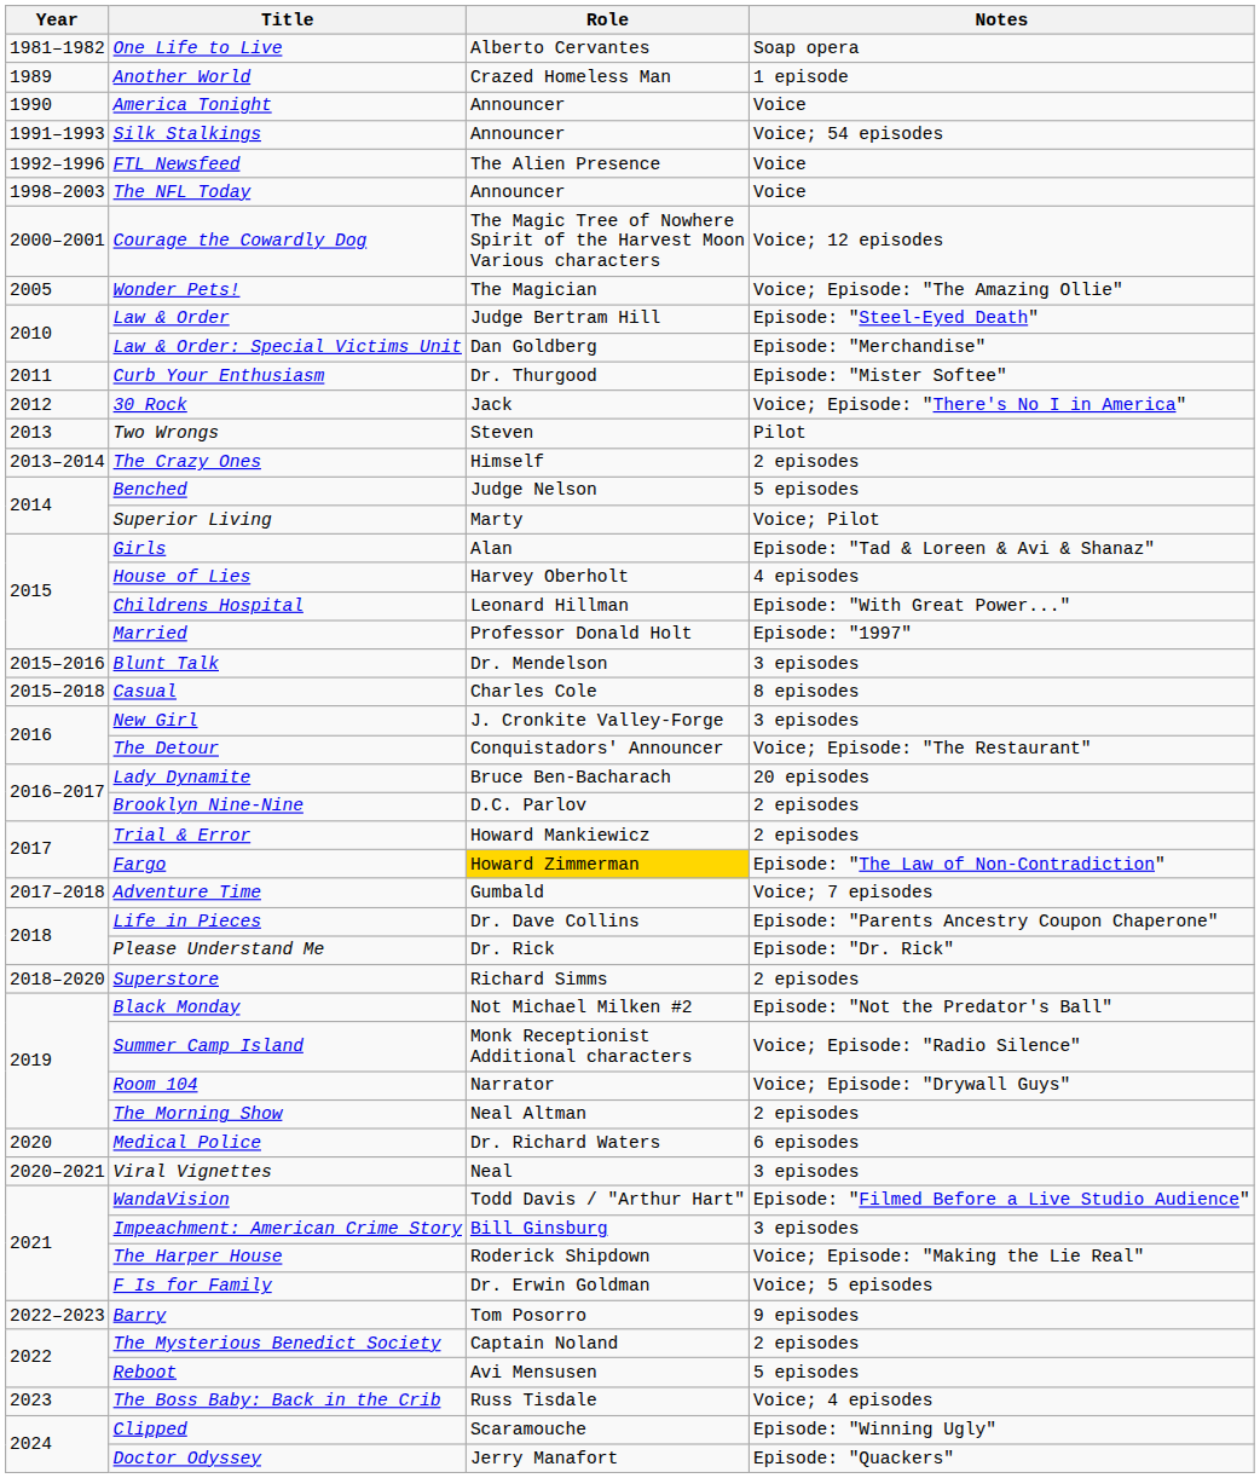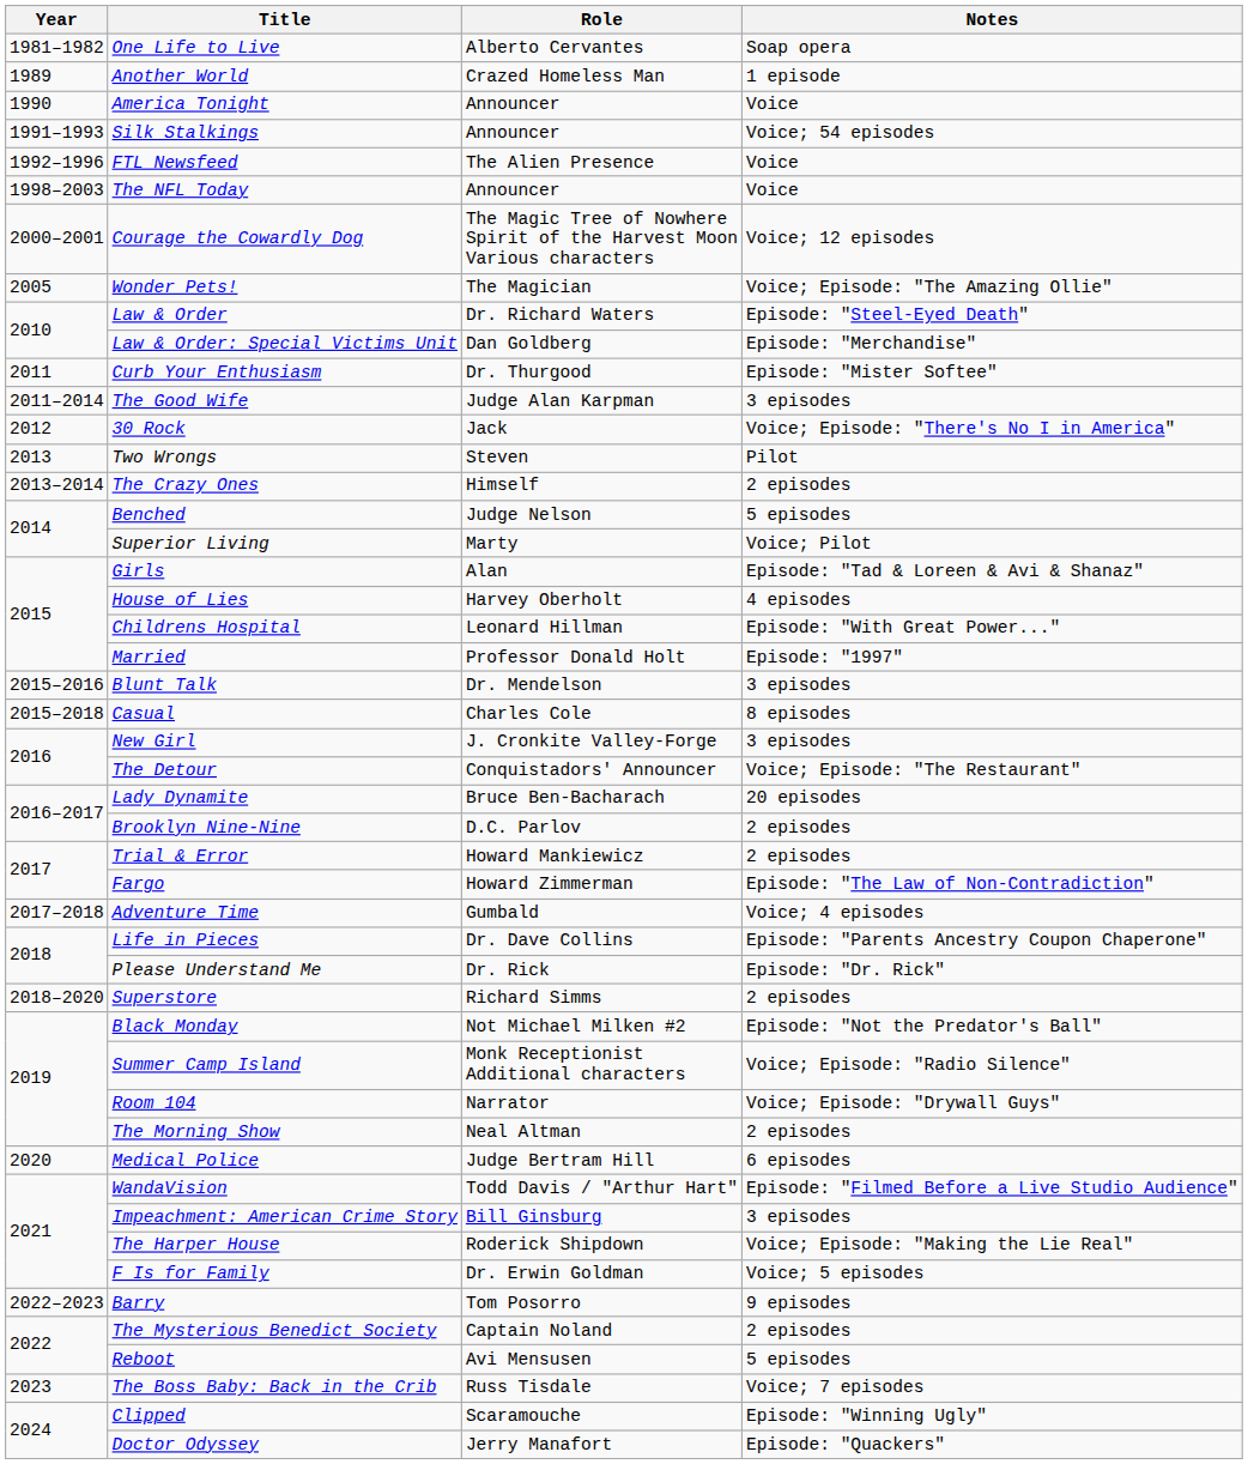 <table class="wikitable">
 <tr>
 <th>Year</th>
 <th>Title</th>
 <th>Role</th>
 <th class="unsortable">Notes</th>
 </tr>
 <tr>
 <td>1981–1982</td>
 <td><em><a href='#'>One Life to Live</a></em></td>
 <td>Alberto Cervantes</td>
 <td>Soap opera</td>
 </tr>
 <tr>
 <td>1989</td>
 <td><em><a href='#'>Another World</a></em></td>
 <td>Crazed Homeless Man</td>
 <td>1 episode</td>
 </tr>
 <tr>
 <td>1990</td>
 <td><em><a href='#'>America Tonight</a></em></td>
 <td>Announcer</td>
 <td>Voice</td>
 </tr>
 <tr>
 <td>1991–1993</td>
 <td><em><a href='#'>Silk Stalkings</a></em></td>
 <td>Announcer</td>
 <td>Voice; 54 episodes</td>
 </tr>
 <tr>
 <td>1992–1996</td>
 <td><em><a href='#'>FTL Newsfeed</a></em></td>
 <td>The Alien Presence</td>
 <td>Voice</td>
 </tr>
 <tr>
 <td>1998–2003</td>
 <td><em><a href='#'>The NFL Today</a></em></td>
 <td>Announcer</td>
 <td>Voice</td>
 </tr>
 <tr>
 <td>2000–2001</td>
 <td><em><a href='#'>Courage the Cowardly Dog</a></em></td>
 <td>The Magic Tree of Nowhere<br>Spirit of the Harvest Moon<br>Various characters</td>
 <td>Voice; 12 episodes</td>
 </tr>
 <tr>
 <td>2005</td>
 <td><em><a href='#'>Wonder Pets!</a></em></td>
 <td>The Magician</td>
 <td>Voice; Episode: "The Amazing Ollie"</td>
 </tr>
 <tr>
 <td rowspan="2">2010</td>
 <td><em><a href='#'>Law & Order</a></em></td>
-<td>Judge Bertram Hill</td>
+<td>Dr. Richard Waters</td>
 <td>Episode: "<a href='#'>Steel-Eyed Death</a>"</td>
 </tr>
 <tr>
 <td><em><a href='#'>Law & Order: Special Victims Unit</a></em></td>
 <td>Dan Goldberg</td>
 <td>Episode: "Merchandise"</td>
 </tr>
 <tr>
 <td>2011</td>
 <td><em><a href='#'>Curb Your Enthusiasm</a></em></td>
 <td>Dr. Thurgood</td>
 <td>Episode: "Mister Softee"</td>
+</tr>
+<tr>
+<td>2011–2014</td>
+<td><em><a href='#'>The Good Wife</a></em></td>
+<td>Judge Alan Karpman</td>
+<td>3 episodes</td>
 </tr>
 <tr>
 <td>2012</td>
 <td><em><a href='#'>30 Rock</a></em></td>
 <td>Jack</td>
 <td>Voice; Episode: "<a href='#'>There's No I in America</a>"</td>
 </tr>
 <tr>
 <td>2013</td>
 <td><em>Two Wrongs</em></td>
 <td>Steven</td>
 <td>Pilot</td>
 </tr>
 <tr>
 <td>2013–2014</td>
 <td><em><a href='#'>The Crazy Ones</a></em></td>
 <td>Himself</td>
 <td>2 episodes</td>
 </tr>
 <tr>
 <td rowspan="2">2014</td>
 <td><em><a href='#'>Benched</a></em></td>
 <td>Judge Nelson</td>
 <td>5 episodes</td>
 </tr>
 <tr>
 <td><em>Superior Living</em></td>
 <td>Marty</td>
 <td>Voice; Pilot</td>
 </tr>
 <tr>
 <td rowspan="4">2015</td>
 <td><em><a href='#'>Girls</a></em></td>
 <td>Alan</td>
 <td>Episode: "Tad & Loreen & Avi & Shanaz"</td>
 </tr>
 <tr>
 <td><em><a href='#'>House of Lies</a></em></td>
 <td>Harvey Oberholt</td>
 <td>4 episodes</td>
 </tr>
 <tr>
 <td><em><a href='#'>Childrens Hospital</a></em></td>
 <td>Leonard Hillman</td>
 <td>Episode: "With Great Power..."</td>
 </tr>
 <tr>
 <td><em><a href='#'>Married</a></em></td>
 <td>Professor Donald Holt</td>
 <td>Episode: "1997"</td>
 </tr>
 <tr>
 <td>2015–2016</td>
 <td><em><a href='#'>Blunt Talk</a></em></td>
 <td>Dr. Mendelson</td>
 <td>3 episodes</td>
 </tr>
 <tr>
 <td>2015–2018</td>
 <td><em><a href='#'>Casual</a></em></td>
 <td>Charles Cole</td>
 <td>8 episodes</td>
 </tr>
 <tr>
 <td rowspan="2">2016</td>
 <td><em><a href='#'>New Girl</a></em></td>
 <td>J. Cronkite Valley-Forge</td>
 <td>3 episodes</td>
 </tr>
 <tr>
 <td><em><a href='#'>The Detour</a></em></td>
 <td>Conquistadors' Announcer</td>
 <td>Voice; Episode: "The Restaurant"</td>
 </tr>
 <tr>
 <td rowspan="2">2016–2017</td>
 <td><em><a href='#'>Lady Dynamite</a></em></td>
 <td>Bruce Ben-Bacharach</td>
 <td>20 episodes</td>
 </tr>
 <tr>
 <td><em><a href='#'>Brooklyn Nine-Nine</a></em></td>
 <td>D.C. Parlov</td>
 <td>2 episodes</td>
 </tr>
 <tr>
 <td rowspan="2">2017</td>
 <td><em><a href='#'>Trial & Error</a></em></td>
 <td>Howard Mankiewicz</td>
 <td>2 episodes</td>
 </tr>
 <tr>
 <td><em><a href='#'>Fargo</a></em></td>
-<td style="background: gold;">Howard Zimmerman</td>
+<td>Howard Zimmerman</td>
 <td>Episode: "<a href='#'>The Law of Non-Contradiction</a>"</td>
 </tr>
 <tr>
 <td>2017–2018</td>
 <td><em><a href='#'>Adventure Time</a></em></td>
 <td>Gumbald</td>
-<td>Voice; 7 episodes</td>
+<td>Voice; 4 episodes</td>
 </tr>
 <tr>
 <td rowspan="2">2018</td>
 <td><em><a href='#'>Life in Pieces</a></em></td>
 <td>Dr. Dave Collins</td>
 <td>Episode: "Parents Ancestry Coupon Chaperone"</td>
 </tr>
 <tr>
 <td><em>Please Understand Me</em></td>
 <td>Dr. Rick</td>
 <td>Episode: "Dr. Rick"</td>
 </tr>
 <tr>
 <td>2018–2020</td>
 <td><em><a href='#'>Superstore</a></em></td>
 <td>Richard Simms</td>
 <td>2 episodes</td>
 </tr>
 <tr>
 <td rowspan="4">2019</td>
 <td><em><a href='#'>Black Monday</a></em></td>
 <td>Not Michael Milken #2</td>
 <td>Episode: "Not the Predator's Ball"</td>
 </tr>
 <tr>
 <td><em><a href='#'>Summer Camp Island</a></em></td>
 <td>Monk Receptionist<br>Additional characters</td>
 <td>Voice; Episode: "Radio Silence"</td>
 </tr>
 <tr>
 <td><em><a href='#'>Room 104</a></em></td>
 <td>Narrator</td>
 <td>Voice; Episode: "Drywall Guys"</td>
 </tr>
 <tr>
 <td><em><a href='#'>The Morning Show</a></em></td>
 <td>Neal Altman</td>
 <td>2 episodes</td>
 </tr>
 <tr>
 <td>2020</td>
 <td><em><a href='#'>Medical Police</a></em></td>
-<td>Dr. Richard Waters</td>
+<td>Judge Bertram Hill</td>
 <td>6 episodes</td>
-</tr>
-<tr>
-<td>2020–2021</td>
-<td><em>Viral Vignettes</em></td>
-<td>Neal</td>
-<td>3 episodes</td>
 </tr>
 <tr>
 <td rowspan="4">2021</td>
 <td><em><a href='#'>WandaVision</a></em></td>
 <td>Todd Davis / "Arthur Hart"</td>
 <td>Episode: "<a href='#'>Filmed Before a Live Studio Audience</a>"</td>
 </tr>
 <tr>
 <td><em><a href='#'>Impeachment: American Crime Story</a></em></td>
 <td><a href='#'>Bill Ginsburg</a></td>
 <td>3 episodes</td>
 </tr>
 <tr>
 <td><em><a href='#'>The Harper House</a></em></td>
 <td>Roderick Shipdown</td>
 <td>Voice; Episode: "Making the Lie Real"</td>
 </tr>
 <tr>
 <td><em><a href='#'>F Is for Family</a></em></td>
 <td>Dr. Erwin Goldman</td>
 <td>Voice; 5 episodes</td>
 </tr>
 <tr>
 <td>2022–2023</td>
 <td><em><a href='#'>Barry</a></em></td>
 <td>Tom Posorro</td>
 <td>9 episodes</td>
 </tr>
 <tr>
 <td rowspan="2">2022</td>
 <td><em><a href='#'>The Mysterious Benedict Society</a></em></td>
 <td>Captain Noland</td>
 <td>2 episodes</td>
 </tr>
 <tr>
 <td><em><a href='#'>Reboot</a></em></td>
 <td>Avi Mensusen</td>
 <td>5 episodes</td>
 </tr>
 <tr>
 <td>2023</td>
 <td><em><a href='#'>The Boss Baby: Back in the Crib</a></em></td>
 <td>Russ Tisdale</td>
-<td>Voice; 4 episodes</td>
+<td>Voice; 7 episodes</td>
 </tr>
 <tr>
 <td rowspan="2">2024</td>
 <td><em><a href='#'>Clipped</a></em></td>
 <td>Scaramouche</td>
 <td>Episode: "Winning Ugly"</td>
 </tr>
 <tr>
 <td><em><a href='#'>Doctor Odyssey</a></em></td>
 <td>Jerry Manafort</td>
 <td>Episode: "Quackers"</td>
 </tr>
 </table>
